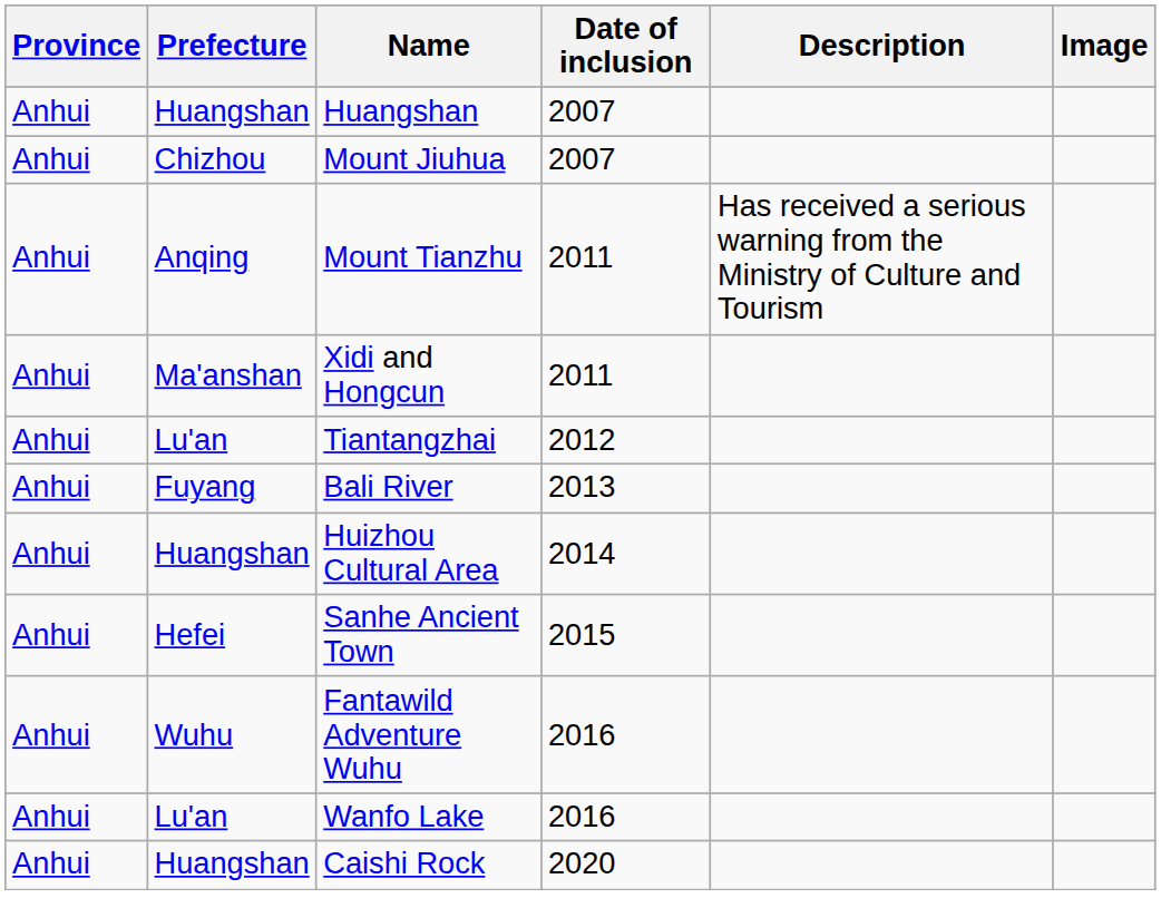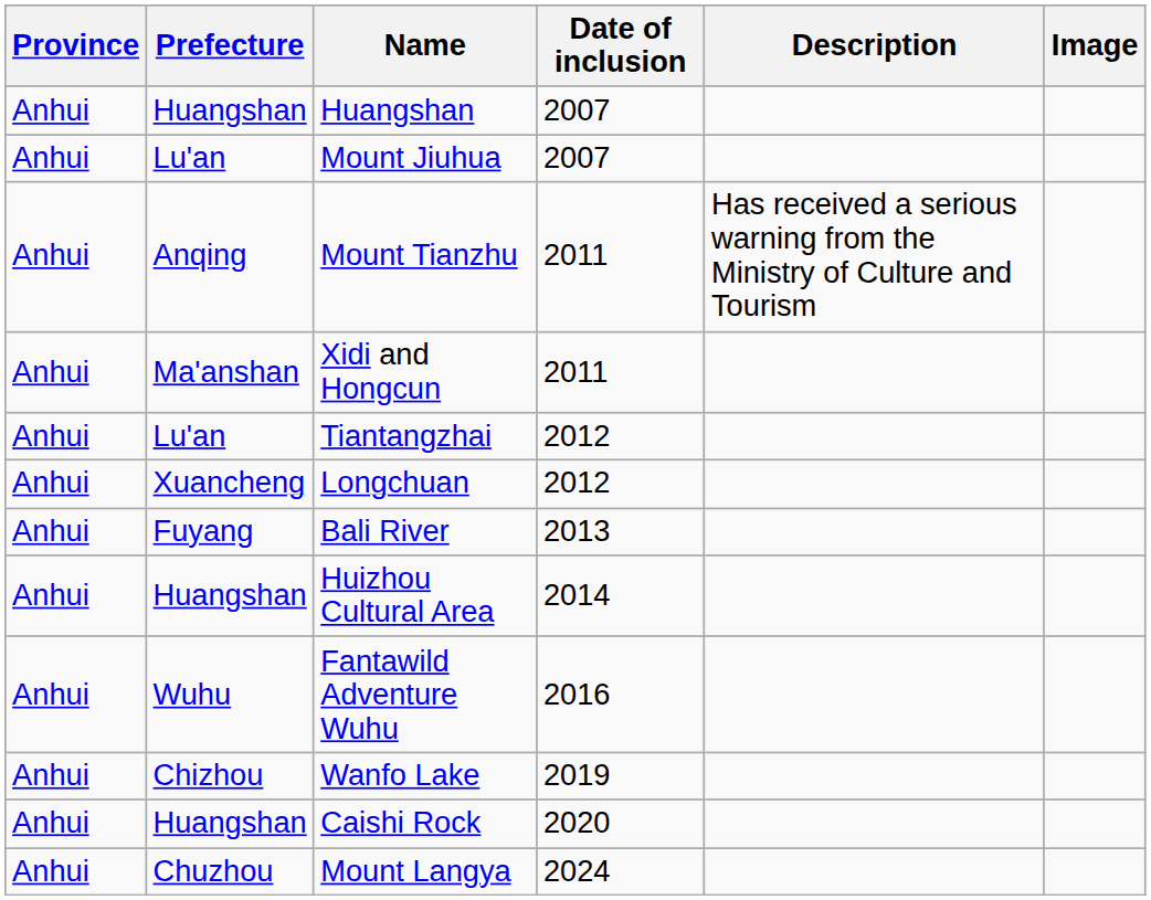 <table class="wikitable sortable" style="text-align:left;">
 <tr>
 <th scope="col"><a href='#'>Province</a></th>
 <th scope="col"><a href='#'>Prefecture</a></th>
 <th scope="col">Name</th>
 <th scope="col">Date of inclusion</th>
 <th scope="col">Description</th>
 <th scope="col">Image</th>
 </tr>
 <tr>
 <td><a href='#'>Anhui</a></td>
 <td><a href='#'>Huangshan</a></td>
 <td><a href='#'>Huangshan</a><br></td>
 <td>2007</td>
 <td></td>
 <td></td>
 </tr>
 <tr>
 <td><a href='#'>Anhui</a></td>
-<td><a href='#'>Chizhou</a></td>
+<td><a href='#'>Lu'an</a></td>
 <td><a href='#'>Mount Jiuhua</a></td>
 <td>2007</td>
 <td></td>
 <td></td>
 </tr>
 <tr>
 <td><a href='#'>Anhui</a></td>
 <td><a href='#'>Anqing</a></td>
 <td><a href='#'>Mount Tianzhu</a></td>
 <td>2011</td>
 <td>Has received a serious warning from the Ministry of Culture and Tourism</td>
 <td></td>
 </tr>
 <tr>
 <td><a href='#'>Anhui</a></td>
 <td><a href='#'>Ma'anshan</a></td>
 <td><a href='#'>Xidi</a> and <a href='#'>Hongcun</a></td>
 <td>2011</td>
 <td></td>
 <td></td>
 </tr>
 <tr>
 <td><a href='#'>Anhui</a></td>
 <td><a href='#'>Lu'an</a></td>
 <td><a href='#'>Tiantangzhai</a></td>
 <td>2012</td>
 <td></td>
 <td></td>
 </tr>
 <tr>
 <td><a href='#'>Anhui</a></td>
+<td><a href='#'>Xuancheng</a></td>
+<td><a href='#'>Longchuan</a></td>
+<td>2012</td>
+<td></td>
+<td></td>
+</tr>
+<tr>
+<td><a href='#'>Anhui</a></td>
 <td><a href='#'>Fuyang</a></td>
 <td><a href='#'>Bali River</a></td>
 <td>2013</td>
 <td></td>
 <td></td>
 </tr>
 <tr>
 <td><a href='#'>Anhui</a></td>
 <td><a href='#'>Huangshan</a></td>
 <td><a href='#'>Huizhou Cultural Area</a></td>
 <td>2014</td>
 <td></td>
 <td></td>
 </tr>
 <tr>
 <td><a href='#'>Anhui</a></td>
-<td><a href='#'>Hefei</a></td>
-<td><a href='#'>Sanhe Ancient Town</a></td>
-<td>2015</td>
-<td></td>
-<td></td>
-</tr>
-<tr>
-<td><a href='#'>Anhui</a></td>
 <td><a href='#'>Wuhu</a></td>
 <td><a href='#'>Fantawild Adventure Wuhu</a></td>
 <td>2016</td>
 <td></td>
 <td></td>
 </tr>
 <tr>
 <td><a href='#'>Anhui</a></td>
-<td><a href='#'>Lu'an</a></td>
+<td><a href='#'>Chizhou</a></td>
 <td><a href='#'>Wanfo Lake</a></td>
-<td>2016</td>
+<td>2019</td>
 <td></td>
 <td></td>
 </tr>
 <tr>
 <td><a href='#'>Anhui</a></td>
 <td><a href='#'>Huangshan</a></td>
 <td><a href='#'>Caishi Rock</a></td>
 <td>2020</td>
 <td></td>
 <td></td>
 </tr>
 <tr>
+<td><a href='#'>Anhui</a></td>
+<td><a href='#'>Chuzhou</a></td>
+<td><a href='#'>Mount Langya</a></td>
+<td>2024</td>
+<td></td>
+<td></td>
+</tr>
+<tr>
 </tr>
 </table>
